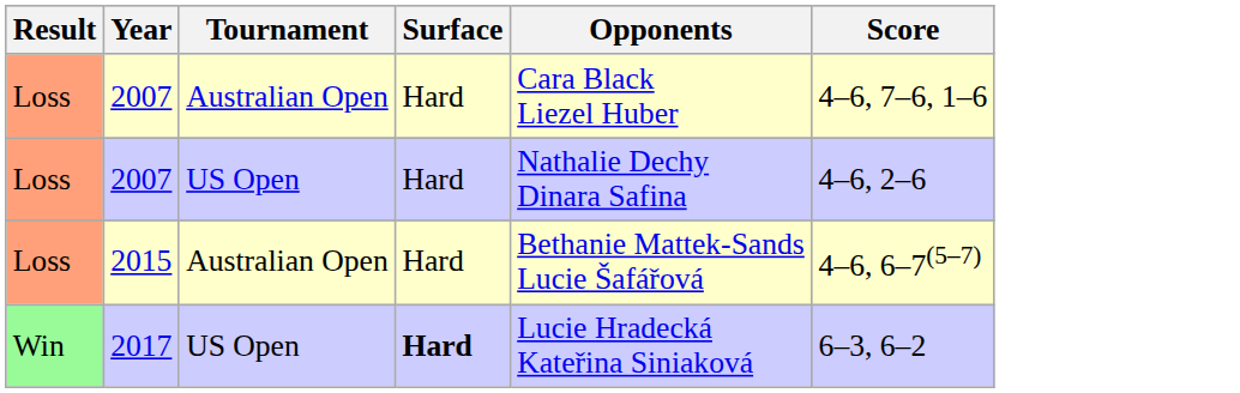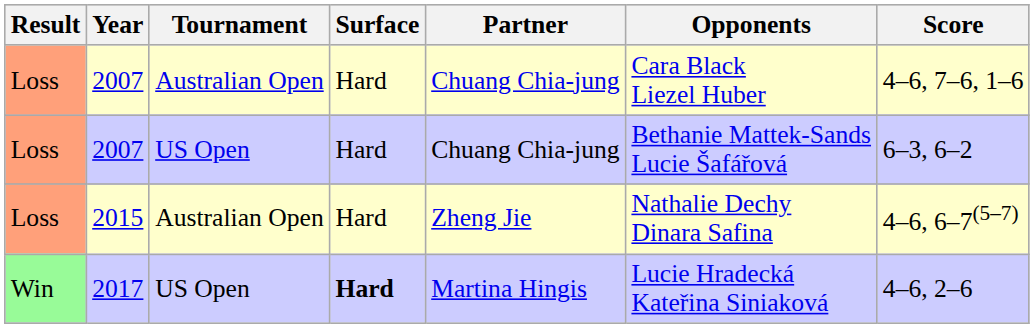 <table class="wikitable sortable">
 <tr>
 <th>Result</th>
 <th>Year</th>
 <th>Tournament</th>
 <th>Surface</th>
+<th>Partner</th>
 <th>Opponents</th>
 <th class=unsortable>Score</th>
 </tr>
 <tr style="background:#ffc;">
 <td bgcolor=ffa07a>Loss</td>
 <td><a href='#'>2007</a></td>
 <td><a href='#'>Australian Open</a></td>
 <td>Hard</td>
+<td> <a href='#'>Chuang Chia-jung</a></td>
 <td> <a href='#'>Cara Black</a> <br> <a href='#'>Liezel Huber</a></td>
 <td>4–6, 7–6, 1–6</td>
 </tr>
 <tr style="background:#ccf;">
 <td bgcolor=ffa07a>Loss</td>
 <td><a href='#'>2007</a></td>
 <td><a href='#'>US Open</a></td>
 <td>Hard</td>
-<td> <a href='#'>Nathalie Dechy</a> <br>  <a href='#'>Dinara Safina</a></td>
-<td>4–6, 2–6</td>
+<td> Chuang Chia-jung</td>
+<td> <a href='#'>Bethanie Mattek-Sands</a> <br>  <a href='#'>Lucie Šafářová</a></td>
+<td>6–3, 6–2</td>
 </tr>
 <tr style="background:#ffc;">
 <td bgcolor=ffa07a>Loss</td>
 <td><a href='#'>2015</a></td>
 <td>Australian Open</td>
 <td>Hard</td>
-<td> <a href='#'>Bethanie Mattek-Sands</a> <br>  <a href='#'>Lucie Šafářová</a></td>
+<td> <a href='#'>Zheng Jie</a></td>
+<td> <a href='#'>Nathalie Dechy</a> <br>  <a href='#'>Dinara Safina</a></td>
 <td>4–6, 6–7<sup>(5–7)</sup></td>
 </tr>
 <tr style="background:#ccf;">
 <td bgcolor=98FB98>Win</td>
 <td><a href='#'>2017</a></td>
 <td>US Open</td>
 <td><strong>Hard</strong></td>
+<td> <a href='#'>Martina Hingis</a></td>
 <td> <a href='#'>Lucie Hradecká</a> <br>  <a href='#'>Kateřina Siniaková</a></td>
-<td>6–3, 6–2</td>
+<td>4–6, 2–6</td>
 </tr>
 </table>
